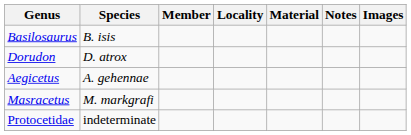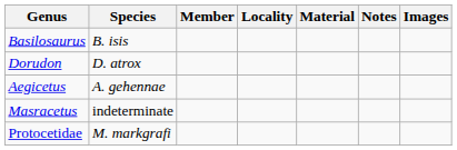 <table class="wikitable">
 <tr>
 <th>Genus</th>
 <th>Species</th>
 <th>Member</th>
 <th>Locality</th>
 <th>Material</th>
 <th>Notes</th>
 <th>Images</th>
 </tr>
 <tr>
 <td><em><a href='#'>Basilosaurus</a></em></td>
 <td><em>B. isis</em></td>
 <td></td>
 <td></td>
 <td></td>
 <td></td>
 <td></td>
 </tr>
 <tr>
 <td><em><a href='#'>Dorudon</a></em></td>
 <td><em>D. atrox</em></td>
 <td></td>
 <td></td>
 <td></td>
 <td></td>
 <td></td>
 </tr>
 <tr>
 <td><em><a href='#'>Aegicetus</a></em></td>
 <td><em>A. gehennae</em></td>
 <td></td>
 <td></td>
 <td></td>
 <td></td>
 <td></td>
 </tr>
 <tr>
 <td><em><a href='#'>Masracetus</a></em></td>
-<td><em>M. markgrafi</em></td>
+<td>indeterminate</td>
 <td></td>
 <td></td>
 <td></td>
 <td></td>
 <td></td>
 </tr>
 <tr>
 <td><a href='#'>Protocetidae</a></td>
-<td>indeterminate</td>
+<td><em>M. markgrafi</em></td>
 <td></td>
 <td></td>
 <td></td>
 <td></td>
 <td></td>
 </tr>
 </table>
